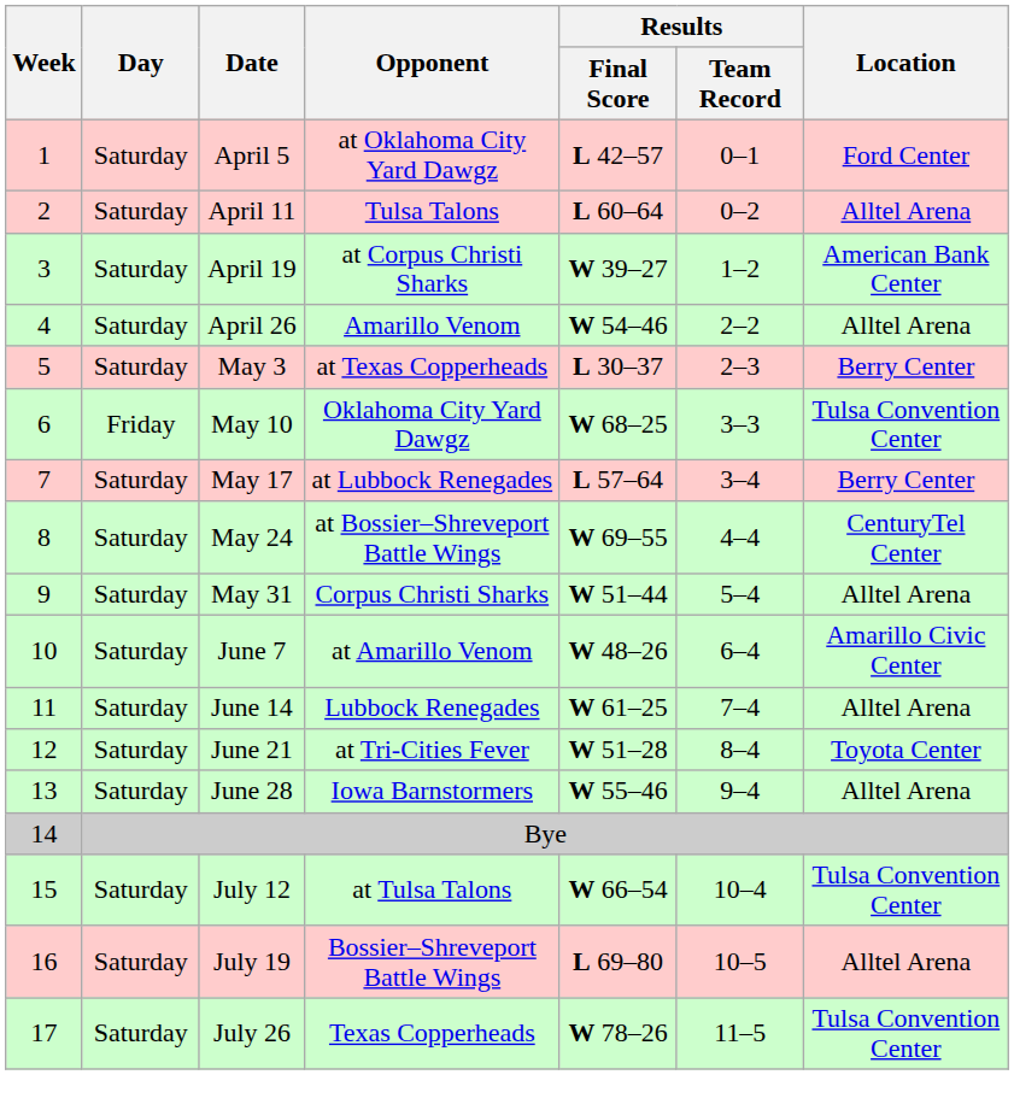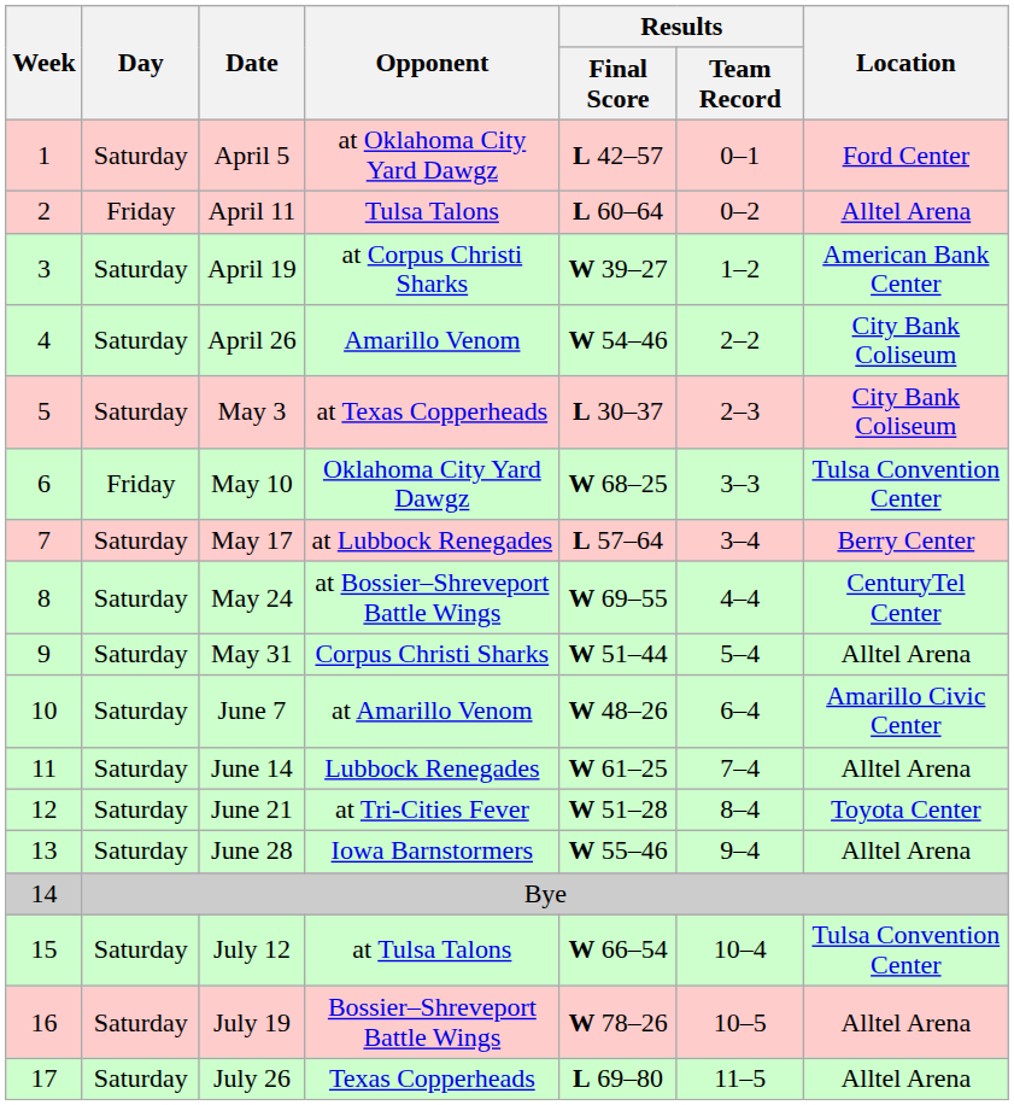 <table class="wikitable">
 <tr>
 <th rowspan="2" width="40">Week</th>
 <th rowspan="2" width="70">Day</th>
 <th rowspan="2" width="80">Date</th>
 <th rowspan="2" width="210">Opponent</th>
 <th colspan="2" width="180">Results</th>
 <th rowspan="2" width="160">Location</th>
 </tr>
 <tr>
 <th width="90">Final Score</th>
 <th width="90">Team Record</th>
 </tr>
 <tr align="center" bgcolor="#FFCCCC">
 <td align="center">1</td>
 <td align="center">Saturday</td>
 <td align="center">April 5</td>
 <td align="center">at <a href='#'>Oklahoma City Yard Dawgz</a></td>
 <td align="center"><strong>L</strong> 42–57</td>
 <td align="center">0–1</td>
 <td align="center"><a href='#'>Ford Center</a></td>
 </tr>
 <tr align="center" bgcolor="#FFCCCC">
 <td align="center">2</td>
-<td align="center">Saturday</td>
+<td align="center">Friday</td>
 <td align="center">April 11</td>
 <td align="center"><a href='#'>Tulsa Talons</a></td>
 <td align="center"><strong>L</strong> 60–64</td>
 <td align="center">0–2</td>
 <td align="center"><a href='#'>Alltel Arena</a></td>
 </tr>
 <tr align="center" bgcolor="#CCFFCC">
 <td align="center">3</td>
 <td align="center">Saturday</td>
 <td align="center">April 19</td>
 <td align="center">at <a href='#'>Corpus Christi Sharks</a></td>
 <td align="center"><strong>W</strong> 39–27</td>
 <td align="center">1–2</td>
 <td align="center"><a href='#'>American Bank Center</a></td>
 </tr>
 <tr align="center" bgcolor="#CCFFCC">
 <td align="center">4</td>
 <td align="center">Saturday</td>
 <td align="center">April 26</td>
 <td align="center"><a href='#'>Amarillo Venom</a></td>
 <td align="center"><strong>W</strong> 54–46</td>
 <td align="center">2–2</td>
-<td align="center">Alltel Arena</td>
+<td align="center"><a href='#'>City Bank Coliseum</a></td>
 </tr>
 <tr align="center" bgcolor="#FFCCCC">
 <td align="center">5</td>
 <td align="center">Saturday</td>
 <td align="center">May 3</td>
 <td align="center">at <a href='#'>Texas Copperheads</a></td>
 <td align="center"><strong>L</strong> 30–37</td>
 <td align="center">2–3</td>
-<td align="center"><a href='#'>Berry Center</a></td>
+<td align="center"><a href='#'>City Bank Coliseum</a></td>
 </tr>
 <tr align="center" bgcolor="#CCFFCC">
 <td align="center">6</td>
 <td align="center">Friday</td>
 <td align="center">May 10</td>
 <td align="center"><a href='#'>Oklahoma City Yard Dawgz</a></td>
 <td align="center"><strong>W</strong> 68–25</td>
 <td align="center">3–3</td>
 <td align="center"><a href='#'>Tulsa Convention Center</a></td>
 </tr>
 <tr align="center" bgcolor="#FFCCCC">
 <td align="center">7</td>
 <td align="center">Saturday</td>
 <td align="center">May 17</td>
 <td align="center">at <a href='#'>Lubbock Renegades</a></td>
 <td align="center"><strong>L</strong> 57–64</td>
 <td align="center">3–4</td>
 <td align="center"><a href='#'>Berry Center</a></td>
 </tr>
 <tr align="center" bgcolor="#CCFFCC">
 <td align="center">8</td>
 <td align="center">Saturday</td>
 <td align="center">May 24</td>
 <td align="center">at <a href='#'>Bossier–Shreveport Battle Wings</a></td>
 <td align="center"><strong>W</strong> 69–55</td>
 <td align="center">4–4</td>
 <td align="center"><a href='#'>CenturyTel Center</a></td>
 </tr>
 <tr align="center" bgcolor="#CCFFCC">
 <td align="center">9</td>
 <td align="center">Saturday</td>
 <td align="center">May 31</td>
 <td align="center"><a href='#'>Corpus Christi Sharks</a></td>
 <td align="center"><strong>W</strong> 51–44</td>
 <td align="center">5–4</td>
 <td align="center">Alltel Arena</td>
 </tr>
 <tr align="center" bgcolor="#CCFFCC">
 <td align="center">10</td>
 <td align="center">Saturday</td>
 <td align="center">June 7</td>
 <td align="center">at <a href='#'>Amarillo Venom</a></td>
 <td align="center"><strong>W</strong> 48–26</td>
 <td align="center">6–4</td>
 <td align="center"><a href='#'>Amarillo Civic Center</a></td>
 </tr>
 <tr align="center" bgcolor="#CCFFCC">
 <td align="center">11</td>
 <td align="center">Saturday</td>
 <td align="center">June 14</td>
 <td align="center"><a href='#'>Lubbock Renegades</a></td>
 <td align="center"><strong>W</strong> 61–25</td>
 <td align="center">7–4</td>
 <td align="center">Alltel Arena</td>
 </tr>
 <tr align="center" bgcolor="#CCFFCC">
 <td align="center">12</td>
 <td align="center">Saturday</td>
 <td align="center">June 21</td>
 <td align="center">at <a href='#'>Tri-Cities Fever</a></td>
 <td align="center"><strong>W</strong> 51–28</td>
 <td align="center">8–4</td>
 <td align="center"><a href='#'>Toyota Center</a></td>
 </tr>
 <tr align="center" bgcolor="#CCFFCC">
 <td align="center">13</td>
 <td align="center">Saturday</td>
 <td align="center">June 28</td>
 <td align="center"><a href='#'>Iowa Barnstormers</a></td>
 <td align="center"><strong>W</strong> 55–46</td>
 <td align="center">9–4</td>
 <td align="center">Alltel Arena</td>
 </tr>
 <tr style="background: #cccccc;">
 <td align="center">14</td>
 <td colSpan=6 align="center">Bye</td>
 </tr>
 <tr align="center" bgcolor="#CCFFCC">
 <td align="center">15</td>
 <td align="center">Saturday</td>
 <td align="center">July 12</td>
 <td align="center">at <a href='#'>Tulsa Talons</a></td>
 <td align="center"><strong>W</strong> 66–54</td>
 <td align="center">10–4</td>
 <td align="center"><a href='#'>Tulsa Convention Center</a></td>
 </tr>
 <tr align="center" bgcolor="#FFCCCC">
 <td align="center">16</td>
 <td align="center">Saturday</td>
 <td align="center">July 19</td>
 <td align="center"><a href='#'>Bossier–Shreveport Battle Wings</a></td>
-<td align="center"><strong>L</strong> 69–80</td>
+<td align="center"><strong>W</strong> 78–26</td>
 <td align="center">10–5</td>
 <td align="center">Alltel Arena</td>
 </tr>
 <tr align="center" bgcolor="#CCFFCC">
 <td align="center">17</td>
 <td align="center">Saturday</td>
 <td align="center">July 26</td>
 <td align="center"><a href='#'>Texas Copperheads</a></td>
-<td align="center"><strong>W</strong> 78–26</td>
+<td align="center"><strong>L</strong> 69–80</td>
 <td align="center">11–5</td>
-<td align="center"><a href='#'>Tulsa Convention Center</a></td>
+<td align="center">Alltel Arena</td>
 </tr>
 </table>
